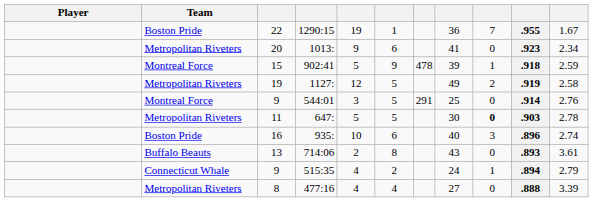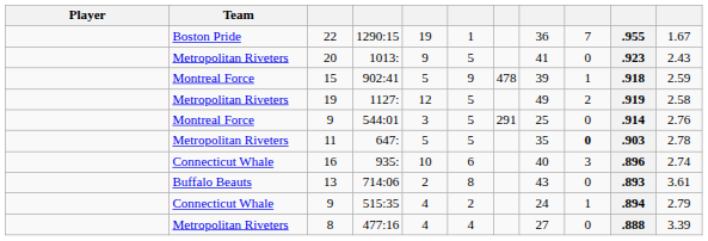 <table class="wikitable sortable" style="text-align: center">
 <tr>
 <th style="width: 12em;">Player</th>
 <th style="width: 10em;">Team</th>
 <th style="width: 3em;"></th>
 <th style="width: 3em;"></th>
 <th style="width: 3em;"></th>
 <th style="width: 3em;"></th>
 <th></th>
 <th style="width: 3em;"></th>
 <th style="width: 3em;"></th>
 <th style="width: 3em;"></th>
 <th style="width: 3em;"></th>
 </tr>
 <tr>
 <td align=left></td>
 <td align=left><a href='#'>Boston Pride</a></td>
 <td>22</td>
 <td align="right">1290:15</td>
 <td>19</td>
 <td>1</td>
 <td></td>
 <td>36</td>
 <td>7</td>
 <th>.955</th>
 <td>1.67</td>
 </tr>
 <tr>
 <td align="left"></td>
 <td align="left"><a href='#'>Metropolitan Riveters</a></td>
 <td>20</td>
 <td align="right">1013:</td>
 <td>9</td>
-<td>6</td>
+<td>5</td>
 <td></td>
 <td>41</td>
 <td>0</td>
 <th>.923</th>
-<td>2.34</td>
+<td>2.43</td>
 </tr>
 <tr>
 <td align="left"></td>
 <td align="left"><a href='#'>Montreal Force</a></td>
 <td>15</td>
 <td align="right">902:41</td>
 <td>5</td>
 <td>9</td>
 <td>478</td>
 <td>39</td>
 <td>1</td>
 <th>.918</th>
 <td>2.59</td>
 </tr>
 <tr>
 <td align="left"></td>
 <td align=left><a href='#'>Metropolitan Riveters</a></td>
 <td>19</td>
 <td align="right">1127:</td>
 <td>12</td>
 <td>5</td>
 <td></td>
 <td>49</td>
 <td>2</td>
 <th>.919</th>
 <td>2.58</td>
 </tr>
 <tr>
 <td align="left"></td>
 <td align="left"><a href='#'>Montreal Force</a></td>
 <td>9</td>
 <td align="right">544:01</td>
 <td>3</td>
 <td>5</td>
 <td>291</td>
 <td>25</td>
 <td>0</td>
 <th>.914</th>
 <td>2.76</td>
 </tr>
 <tr>
 <td align="left"></td>
 <td align="left"><a href='#'>Metropolitan Riveters</a></td>
 <td>11</td>
 <td align="right">647:</td>
 <td>5</td>
 <td>5</td>
 <td></td>
-<td>30</td>
+<td>35</td>
 <td><strong>0</strong></td>
 <th>.903</th>
 <td>2.78</td>
 </tr>
 <tr>
 <td align="left"></td>
-<td align=left><a href='#'>Boston Pride</a></td>
+<td align="left"><a href='#'>Connecticut Whale</a></td>
 <td>16</td>
 <td align="right">935:</td>
 <td>10</td>
 <td>6</td>
 <td></td>
 <td>40</td>
 <td>3</td>
 <th>.896</th>
 <td>2.74</td>
 </tr>
 <tr>
 <td align="left"></td>
 <td align="left"><a href='#'>Buffalo Beauts</a></td>
 <td>13</td>
 <td align="right">714:06</td>
 <td>2</td>
 <td>8</td>
 <td></td>
 <td>43</td>
 <td>0</td>
 <th>.893</th>
 <td>3.61</td>
 </tr>
 <tr>
 <td align="left"></td>
 <td align="left"><a href='#'>Connecticut Whale</a></td>
 <td>9</td>
 <td align="right">515:35</td>
 <td>4</td>
 <td>2</td>
 <td></td>
 <td>24</td>
 <td>1</td>
 <th>.894</th>
 <td>2.79</td>
 </tr>
 <tr>
 <td align=left></td>
 <td align=left><a href='#'>Metropolitan Riveters</a></td>
 <td>8</td>
 <td align="right">477:16</td>
 <td>4</td>
 <td>4</td>
 <td></td>
 <td>27</td>
 <td>0</td>
 <th>.888</th>
 <td>3.39</td>
 </tr>
 </table>
